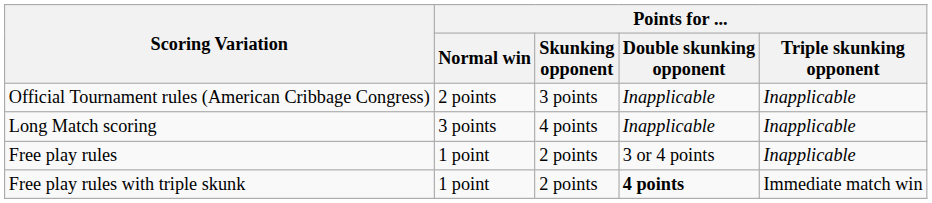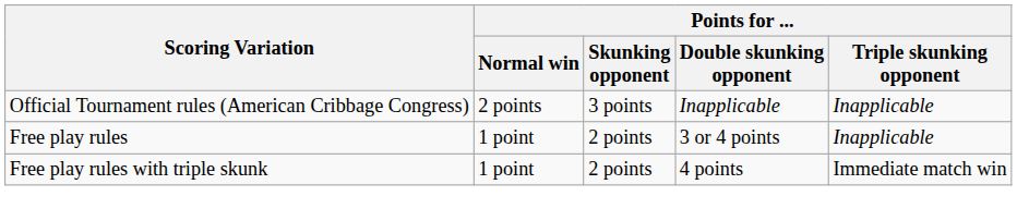 <table class="wikitable">
 <tr>
 <th rowspan=2>Scoring Variation</th>
 <th colspan=4>Points for ...</th>
 </tr>
 <tr>
 <th>Normal win</th>
 <th>Skunking<br>opponent</th>
 <th>Double skunking<br>opponent</th>
 <th>Triple skunking<br>opponent</th>
 </tr>
 <tr>
 <td>Official Tournament rules (American Cribbage Congress)</td>
 <td>2 points</td>
 <td>3 points</td>
 <td><em>Inapplicable</em></td>
 <td><em>Inapplicable</em></td>
 </tr>
 <tr>
-<td>Long Match scoring</td>
-<td>3 points</td>
-<td>4 points</td>
-<td><em>Inapplicable</em></td>
-<td><em>Inapplicable</em></td>
-</tr>
-<tr>
 <td>Free play rules</td>
 <td>1 point</td>
 <td>2 points</td>
 <td>3 or 4 points</td>
 <td><em>Inapplicable</em></td>
 </tr>
 <tr>
 <td>Free play rules with triple skunk</td>
 <td>1 point</td>
 <td>2 points</td>
-<td><strong>4 points</strong></td>
+<td>4 points</td>
 <td>Immediate match win</td>
 </tr>
 </table>
